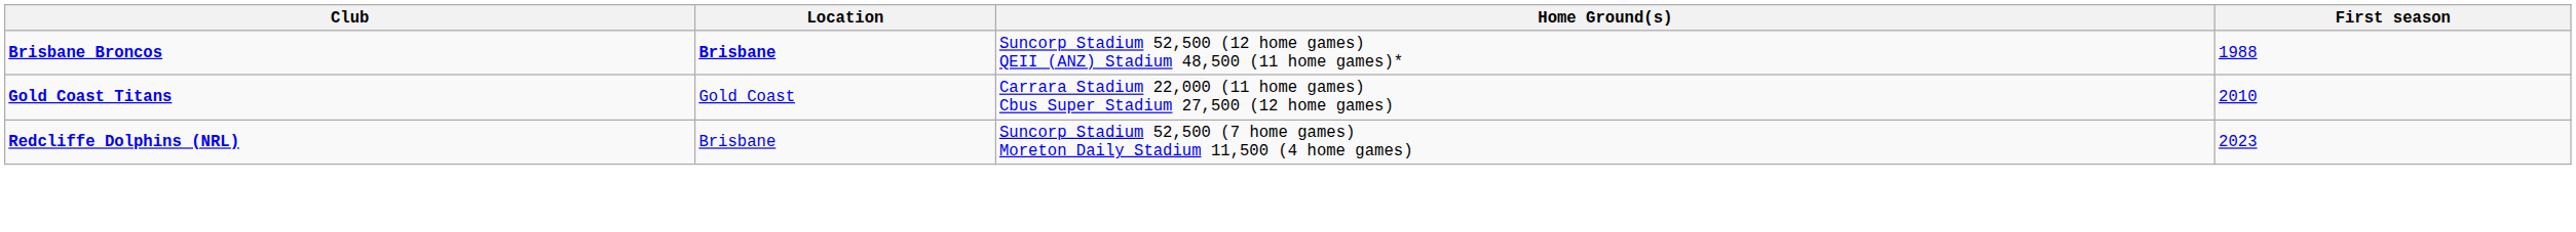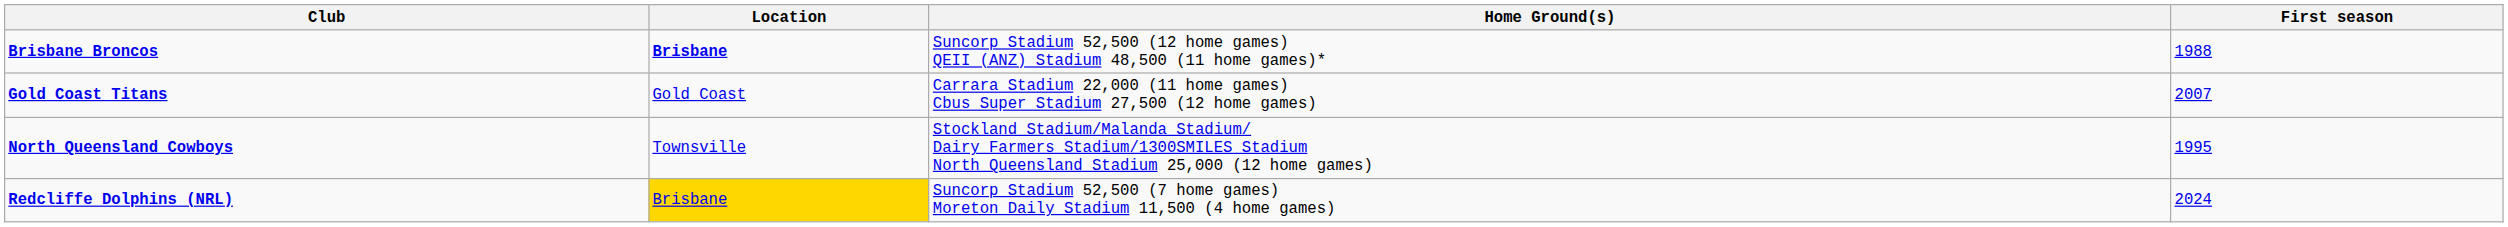 <table class="wikitable sortable" style="width:105%;">
 <tr>
 <th>Club</th>
 <th>Location</th>
 <th>Home Ground(s)</th>
 <th>First season</th>
 </tr>
 <tr>
 <td> <strong><a href='#'>Brisbane Broncos</a></strong></td>
 <td><strong><a href='#'>Brisbane</a></strong></td>
 <td><a href='#'>Suncorp Stadium</a> 52,500 (12 home games)<br><a href='#'>QEII (ANZ) Stadium</a> 48,500 (11 home games)*</td>
 <td><a href='#'>1988</a></td>
 </tr>
 <tr>
 <td> <strong><a href='#'>Gold Coast Titans</a></strong></td>
 <td><a href='#'>Gold Coast</a></td>
 <td><a href='#'>Carrara Stadium</a> 22,000 (11 home games)<br><a href='#'>Cbus Super Stadium</a> 27,500 (12 home games)</td>
-<td><a href='#'>2010</a></td>
+<td><a href='#'>2007</a></td>
+</tr>
+<tr>
+<td> <strong><a href='#'>North Queensland Cowboys</a></strong></td>
+<td><a href='#'>Townsville</a></td>
+<td><a href='#'>Stockland Stadium/Malanda Stadium/<br>Dairy Farmers Stadium/1300SMILES Stadium</a><br><a href='#'>North Queensland Stadium</a> 25,000 (12 home games)</td>
+<td><a href='#'>1995</a></td>
 </tr>
 <tr>
 <td><strong> <a href='#'>Redcliffe Dolphins (NRL)</a></strong></td>
-<td><a href='#'>Brisbane</a></td>
+<td style="background: gold;"><a href='#'>Brisbane</a></td>
 <td><a href='#'>Suncorp Stadium</a> 52,500 (7 home games)<br><a href='#'>Moreton Daily Stadium</a> 11,500 (4 home games)</td>
-<td><a href='#'>2023</a></td>
+<td><a href='#'>2024</a></td>
 </tr>
 </table>
